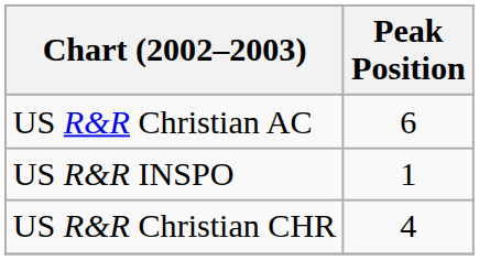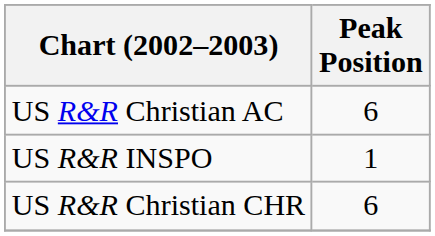 <table class="wikitable sortable">
 <tr>
 <th align="left">Chart (2002–2003)</th>
 <th align="center">Peak<br> Position</th>
 </tr>
 <tr>
 <td align="left">US <em><a href='#'>R&R</a></em> Christian AC</td>
 <td align="center">6</td>
 </tr>
 <tr>
 <td align="left">US <em>R&R</em> INSPO</td>
 <td align="center">1</td>
 </tr>
 <tr>
 <td align="left">US <em>R&R</em> Christian CHR</td>
-<td align="center">4</td>
+<td align="center">6</td>
 </tr>
 <tr>
 </tr>
 </table>
